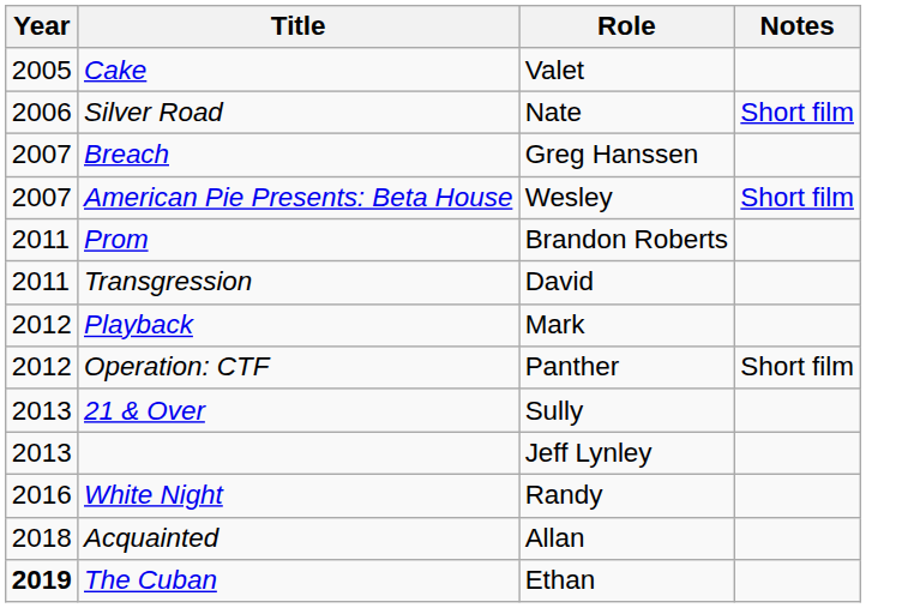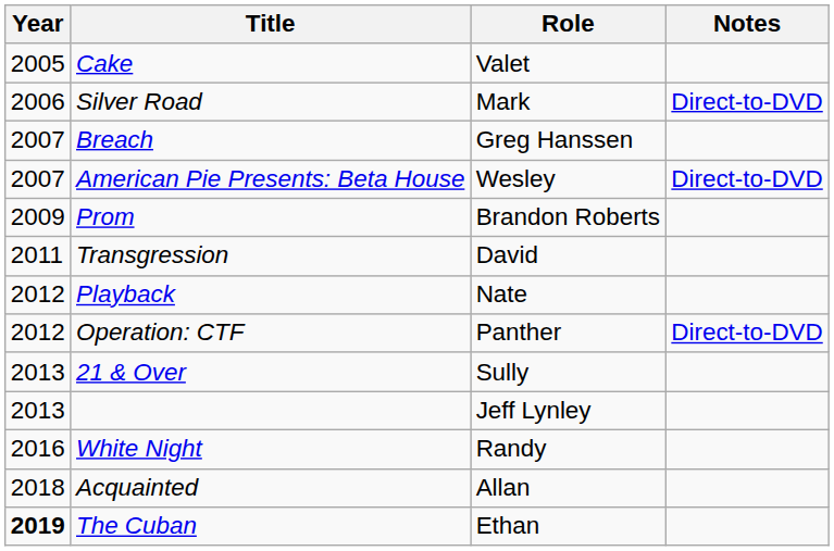 <table class="wikitable sortable">
 <tr>
 <th>Year</th>
 <th>Title</th>
 <th>Role</th>
 <th class="unsortable">Notes</th>
 </tr>
 <tr>
 <td>2005</td>
 <td><em><a href='#'>Cake</a></em></td>
 <td>Valet</td>
 <td></td>
 </tr>
 <tr>
 <td>2006</td>
 <td><em>Silver Road</em></td>
-<td>Nate</td>
-<td><a href='#'>Short film</a></td>
+<td>Mark</td>
+<td><a href='#'>Direct-to-DVD</a></td>
 </tr>
 <tr>
 <td>2007</td>
 <td><em><a href='#'>Breach</a></em></td>
 <td>Greg Hanssen</td>
 <td></td>
 </tr>
 <tr>
 <td>2007</td>
 <td><em><a href='#'>American Pie Presents: Beta House</a></em></td>
 <td>Wesley</td>
-<td><a href='#'>Short film</a></td>
+<td><a href='#'>Direct-to-DVD</a></td>
 </tr>
 <tr>
-<td>2011</td>
+<td>2009</td>
 <td><em><a href='#'>Prom</a></em></td>
 <td>Brandon Roberts</td>
 <td></td>
 </tr>
 <tr>
 <td>2011</td>
 <td><em>Transgression</em></td>
 <td>David</td>
 <td></td>
 </tr>
 <tr>
 <td>2012</td>
 <td><em><a href='#'>Playback</a></em></td>
-<td>Mark</td>
+<td>Nate</td>
 <td></td>
 </tr>
 <tr>
 <td>2012</td>
 <td><em>Operation: CTF</em></td>
 <td>Panther</td>
-<td>Short film</td>
+<td><a href='#'>Direct-to-DVD</a></td>
 </tr>
 <tr>
 <td>2013</td>
 <td><em><a href='#'>21 & Over</a></em></td>
 <td>Sully</td>
 <td></td>
 </tr>
 <tr>
 <td>2013</td>
 <td><em></em></td>
 <td>Jeff Lynley</td>
 <td></td>
 </tr>
 <tr>
 <td>2016</td>
 <td><em><a href='#'>White Night</a></em></td>
 <td>Randy</td>
 <td></td>
 </tr>
 <tr>
 <td>2018</td>
 <td><em>Acquainted</em></td>
 <td>Allan</td>
 <td></td>
 </tr>
 <tr>
 <td><strong>2019</strong></td>
 <td><em><a href='#'>The Cuban</a></em></td>
 <td>Ethan</td>
 <td></td>
 </tr>
 </table>
